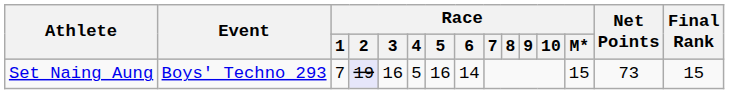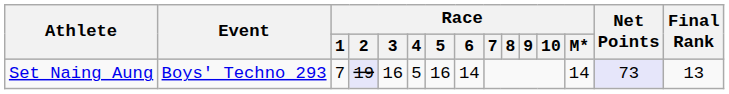 <table class="wikitable" style="font-size:90%">
 <tr>
 <th rowspan="2">Athlete</th>
 <th rowspan="2">Event</th>
 <th colspan=11>Race</th>
 <th rowspan=2>Net<br>Points</th>
 <th rowspan=2>Final <br>Rank</th>
 </tr>
 <tr style="font-size:95%">
 <th>1</th>
 <th>2</th>
 <th>3</th>
 <th>4</th>
 <th>5</th>
 <th>6</th>
 <th>7</th>
 <th>8</th>
 <th>9</th>
 <th>10</th>
 <th>M*</th>
 </tr>
 <tr align=center>
 <td align=left><a href='#'>Set Naing Aung</a></td>
 <td align=left><a href='#'>Boys' Techno 293</a></td>
 <td>7</td>
 <td style="background: lavender;"><s>19</s></td>
 <td>16</td>
 <td>5</td>
 <td>16</td>
 <td>14</td>
 <td colspan=4></td>
-<td>15</td>
-<td>73</td>
-<td>15</td>
+<td>14</td>
+<td style="background: lavender;">73</td>
+<td>13</td>
 </tr>
 </table>
